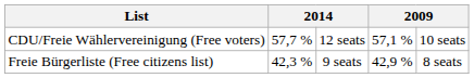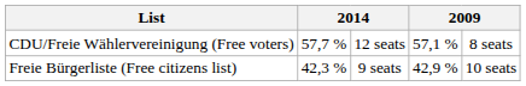 <table class=wikitable style="white-space:nowrap; text-align:center;">
 <tr>
 <th>List</th>
 <th colspan=2>2014</th>
 <th colspan=2>2009</th>
 </tr>
 <tr bgcolor="#ffffff">
 <td align="left">CDU/Freie Wählervereinigung (Free voters)</td>
 <td>57,7 %</td>
 <td>12 seats</td>
 <td>57,1 %</td>
-<td>10 seats</td>
+<td>8 seats</td>
 </tr>
 <tr bgcolor="#ffffff">
 <td align="left">Freie Bürgerliste (Free citizens list)</td>
 <td>42,3 %</td>
 <td>9 seats</td>
 <td>42,9 %</td>
-<td>8 seats</td>
+<td>10 seats</td>
 </tr>
 </table>
